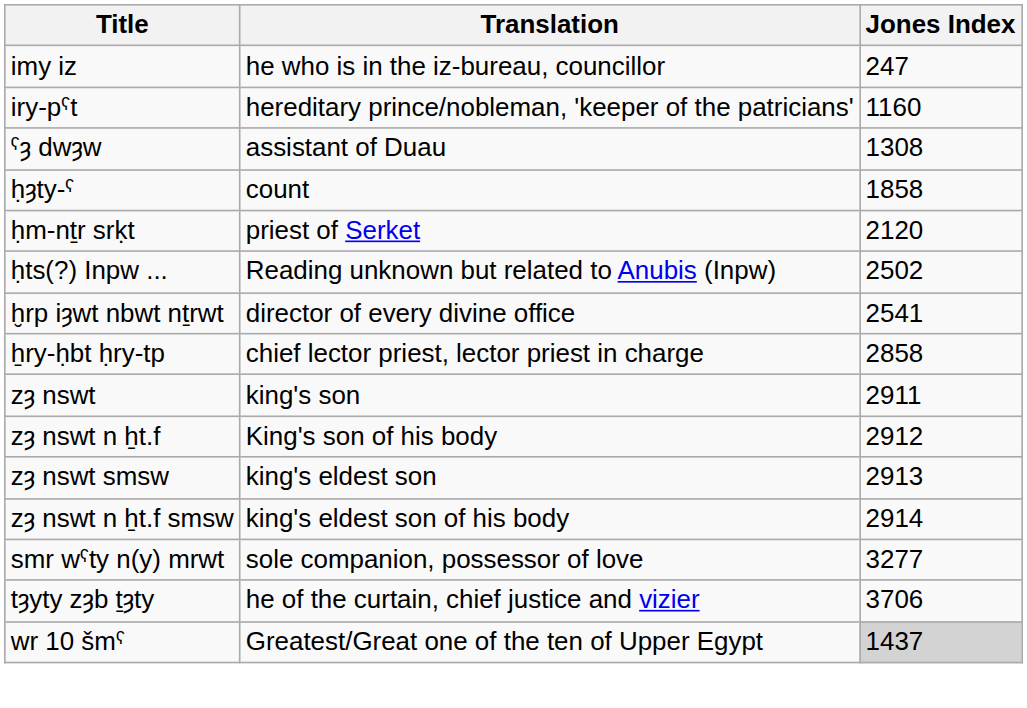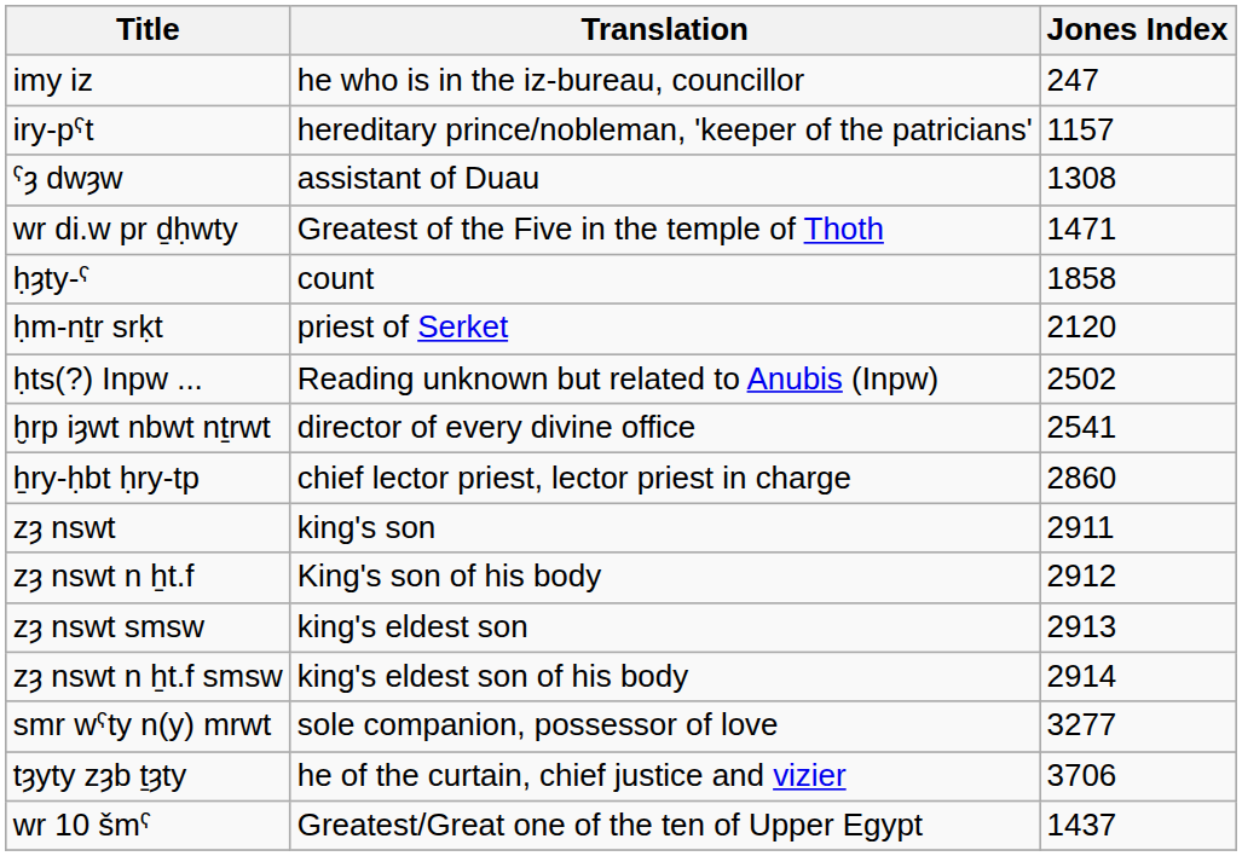 <table class="wikitable">
 <tr>
 <th>Title</th>
 <th>Translation</th>
 <th>Jones Index</th>
 </tr>
 <tr>
 <td>imy iz</td>
 <td>he who is in the iz-bureau, councillor</td>
 <td>247</td>
 </tr>
 <tr>
 <td>iry-pˁt</td>
 <td>hereditary prince/nobleman, 'keeper of the patricians'</td>
-<td>1160</td>
+<td>1157</td>
 </tr>
 <tr>
 <td>ˁȝ dwȝw</td>
 <td>assistant of Duau</td>
 <td>1308</td>
+</tr>
+<tr>
+<td>wr di.w pr ḏḥwty</td>
+<td>Greatest of the Five in the temple of <a href='#'>Thoth</a></td>
+<td>1471</td>
 </tr>
 <tr>
 <td>ḥȝty-ˁ</td>
 <td>count</td>
 <td>1858</td>
 </tr>
 <tr>
 <td>ḥm-nṯr srḳt</td>
 <td>priest of <a href='#'>Serket</a></td>
 <td>2120</td>
 </tr>
 <tr>
 <td>ḥts(?) Inpw ...</td>
 <td>Reading unknown but related to <a href='#'>Anubis</a> (Inpw)</td>
 <td>2502</td>
 </tr>
 <tr>
 <td>ḫrp iȝwt nbwt nṯrwt</td>
 <td>director of every divine office</td>
 <td>2541</td>
 </tr>
 <tr>
 <td>ẖry-ḥbt ḥry-tp</td>
 <td>chief lector priest, lector priest in charge</td>
-<td>2858</td>
+<td>2860</td>
 </tr>
 <tr>
 <td>zȝ nswt</td>
 <td>king's son</td>
 <td>2911</td>
 </tr>
 <tr>
 <td>zȝ nswt n ẖt.f</td>
 <td>King's son of his body</td>
 <td>2912</td>
 </tr>
 <tr>
 <td>zȝ nswt smsw</td>
 <td>king's eldest son</td>
 <td>2913</td>
 </tr>
 <tr>
 <td>zȝ nswt n ẖt.f smsw</td>
 <td>king's eldest son of his body</td>
 <td>2914</td>
 </tr>
 <tr>
 <td>smr wˁty n(y) mrwt</td>
 <td>sole companion, possessor of love</td>
 <td>3277</td>
 </tr>
 <tr>
 <td>tȝyty zȝb ṯȝty</td>
 <td>he of the curtain, chief justice and <a href='#'>vizier</a></td>
 <td>3706</td>
 </tr>
 <tr>
 <td>wr 10 šmˁ</td>
 <td>Greatest/Great one of the ten of Upper Egypt</td>
-<td style="background: lightgrey;">1437</td>
+<td>1437</td>
 </tr>
 </table>
